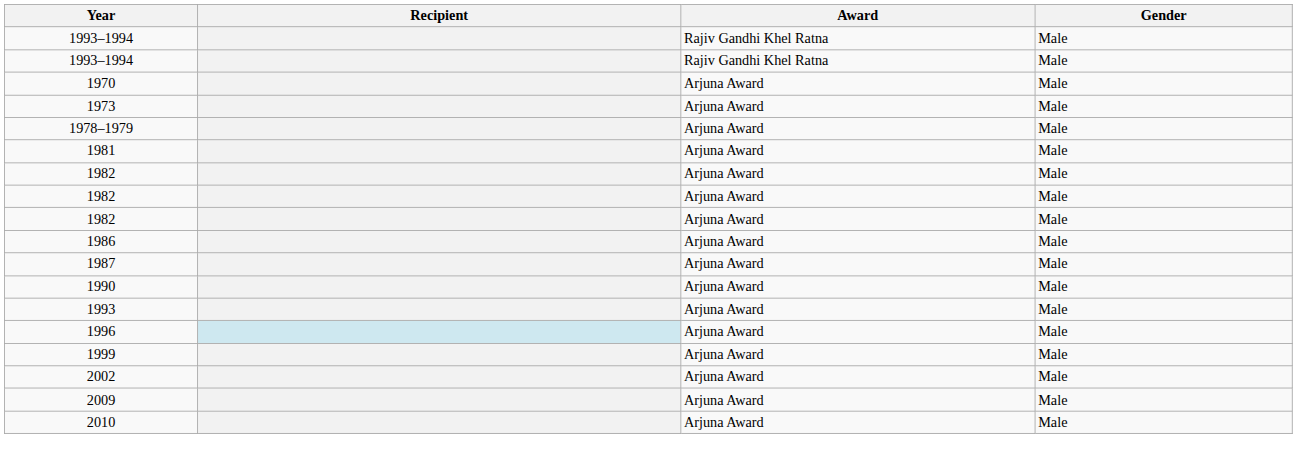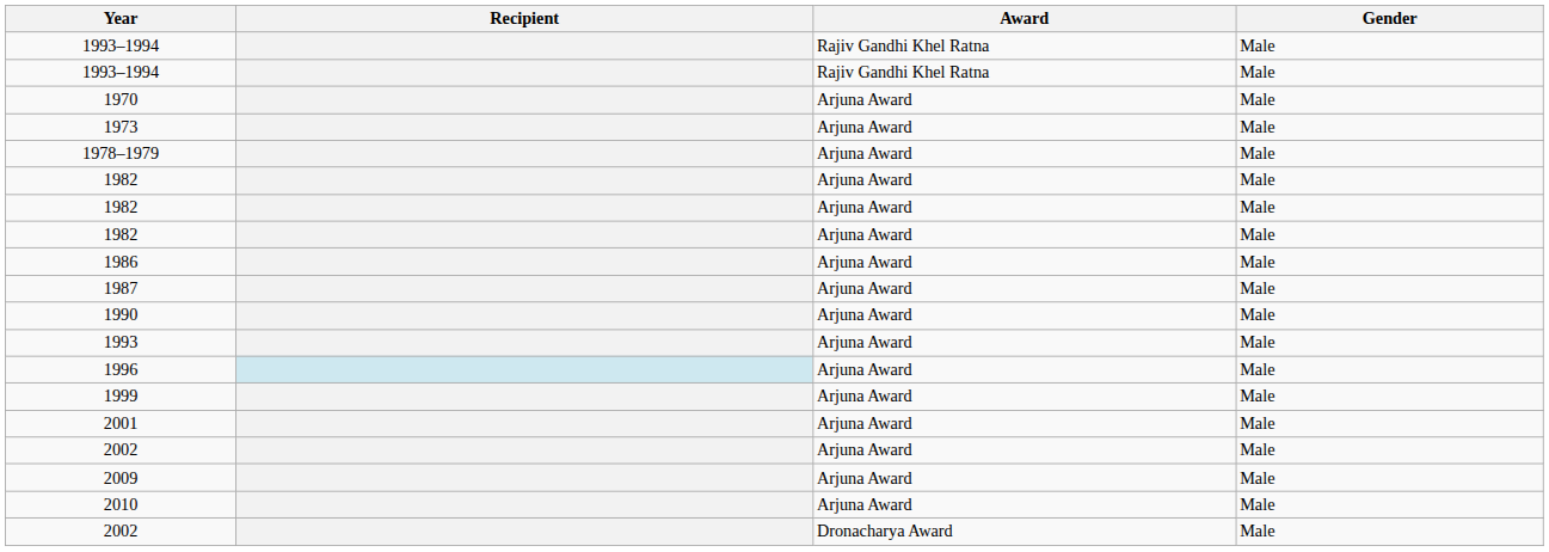 <table class="wikitable plainrowheaders sortable" style="width:73%">
 <tr>
 <th scope="col" style="width:12%">Year</th>
 <th scope="col" style="width:30%">Recipient</th>
 <th scope="col" style="width:22%">Award</th>
 <th scope="col" style="width:16%">Gender</th>
 </tr>
 <tr>
 <td style="text-align:center;">1993–1994</td>
 <th scope="row"></th>
 <td>Rajiv Gandhi Khel Ratna</td>
 <td>Male</td>
 </tr>
 <tr>
 <td style="text-align:center;">1993–1994</td>
 <th scope="row"></th>
 <td>Rajiv Gandhi Khel Ratna</td>
 <td>Male</td>
 </tr>
 <tr>
 <td style="text-align:center;">1970</td>
 <th scope="row"></th>
 <td>Arjuna Award</td>
 <td>Male</td>
 </tr>
 <tr>
 <td style="text-align:center;">1973</td>
 <th scope="row"></th>
 <td>Arjuna Award</td>
 <td>Male</td>
 </tr>
 <tr>
 <td style="text-align:center;">1978–1979</td>
-<th scope="row"></th>
-<td>Arjuna Award</td>
-<td>Male</td>
-</tr>
-<tr>
-<td style="text-align:center;">1981</td>
 <th scope="row"></th>
 <td>Arjuna Award</td>
 <td>Male</td>
 </tr>
 <tr>
 <td style="text-align:center;">1982</td>
 <th scope="row"></th>
 <td>Arjuna Award</td>
 <td>Male</td>
 </tr>
 <tr>
 <td style="text-align:center;">1982</td>
 <th scope="row"></th>
 <td>Arjuna Award</td>
 <td>Male</td>
 </tr>
 <tr>
 <td style="text-align:center;">1982</td>
 <th scope="row"></th>
 <td>Arjuna Award</td>
 <td>Male</td>
 </tr>
 <tr>
 <td style="text-align:center;">1986</td>
 <th scope="row"></th>
 <td>Arjuna Award</td>
 <td>Male</td>
 </tr>
 <tr>
 <td style="text-align:center;">1987</td>
 <th scope="row"></th>
 <td>Arjuna Award</td>
 <td>Male</td>
 </tr>
 <tr>
 <td style="text-align:center;">1990</td>
 <th scope="row"></th>
 <td>Arjuna Award</td>
 <td>Male</td>
 </tr>
 <tr>
 <td style="text-align:center;">1993</td>
 <th scope="row"></th>
 <td>Arjuna Award</td>
 <td>Male</td>
 </tr>
 <tr>
 <td style="text-align:center;">1996</td>
 <th scope="row" style="background-color:#CEE8F0;"></th>
 <td>Arjuna Award</td>
 <td>Male</td>
 </tr>
 <tr>
 <td style="text-align:center;">1999</td>
 <th scope="row"></th>
 <td>Arjuna Award</td>
 <td>Male</td>
 </tr>
 <tr>
+<td style="text-align:center;">2001</td>
+<th scope="row"></th>
+<td>Arjuna Award</td>
+<td>Male</td>
+</tr>
+<tr>
 <td style="text-align:center;">2002</td>
 <th scope="row"></th>
 <td>Arjuna Award</td>
 <td>Male</td>
 </tr>
 <tr>
 <td style="text-align:center;">2009</td>
 <th scope="row"></th>
 <td>Arjuna Award</td>
 <td>Male</td>
 </tr>
 <tr>
 <td style="text-align:center;">2010</td>
 <th scope="row"></th>
 <td>Arjuna Award</td>
 <td>Male</td>
 </tr>
+<tr>
+<td style="text-align:center;">2002</td>
+<th scope="row"></th>
+<td>Dronacharya Award</td>
+<td>Male</td>
+</tr>
 </table>
